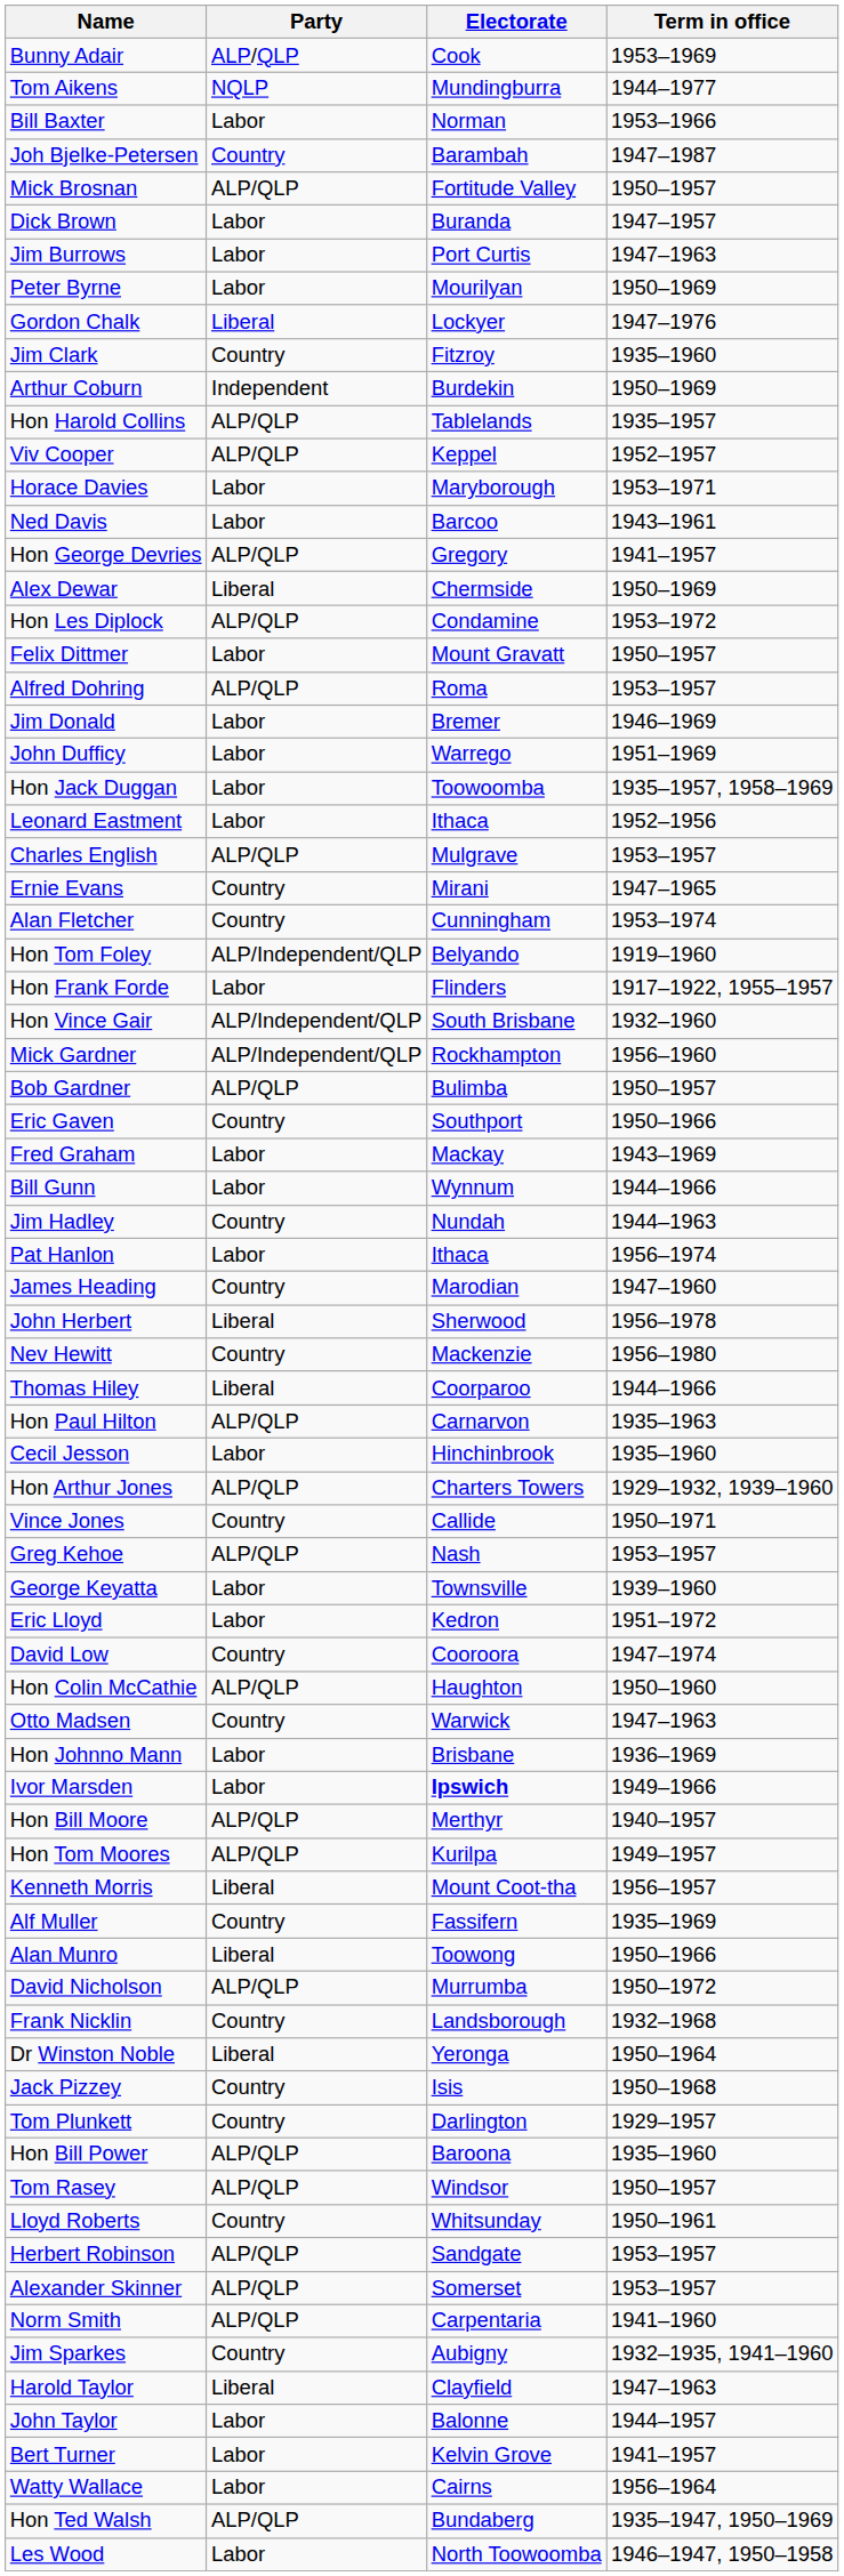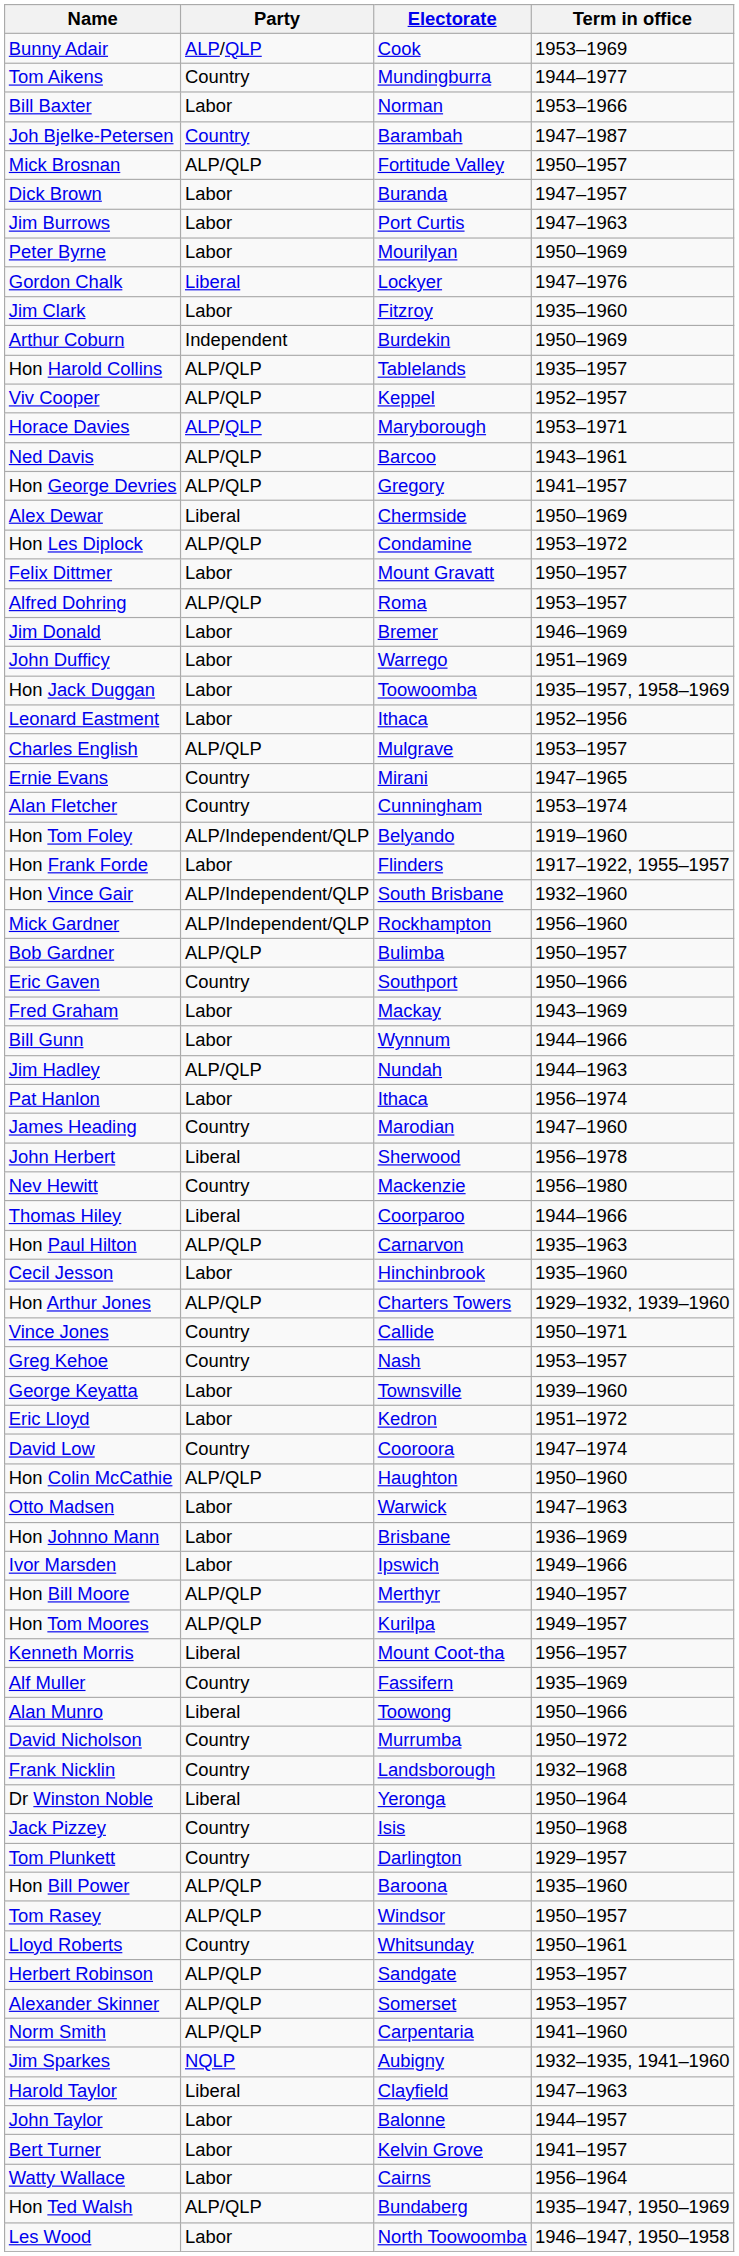 <table class="wikitable sortable">
 <tr>
 <th><strong>Name</strong></th>
 <th><strong>Party</strong></th>
 <th><strong><a href='#'>Electorate</a></strong></th>
 <th><strong>Term in office</strong></th>
 </tr>
 <tr>
 <td><a href='#'>Bunny Adair</a></td>
 <td><a href='#'>ALP</a>/<a href='#'>QLP</a></td>
 <td><a href='#'>Cook</a></td>
 <td>1953–1969</td>
 </tr>
 <tr>
 <td><a href='#'>Tom Aikens</a></td>
-<td><a href='#'>NQLP</a></td>
+<td>Country</td>
 <td><a href='#'>Mundingburra</a></td>
 <td>1944–1977</td>
 </tr>
 <tr>
 <td><a href='#'>Bill Baxter</a></td>
 <td>Labor</td>
 <td><a href='#'>Norman</a></td>
 <td>1953–1966</td>
 </tr>
 <tr>
 <td><a href='#'>Joh Bjelke-Petersen</a></td>
 <td><a href='#'>Country</a></td>
 <td><a href='#'>Barambah</a></td>
 <td>1947–1987</td>
 </tr>
 <tr>
 <td><a href='#'>Mick Brosnan</a></td>
 <td>ALP/QLP</td>
 <td><a href='#'>Fortitude Valley</a></td>
 <td>1950–1957</td>
 </tr>
 <tr>
 <td><a href='#'>Dick Brown</a></td>
 <td>Labor</td>
 <td><a href='#'>Buranda</a></td>
 <td>1947–1957</td>
 </tr>
 <tr>
 <td><a href='#'>Jim Burrows</a></td>
 <td>Labor</td>
 <td><a href='#'>Port Curtis</a></td>
 <td>1947–1963</td>
 </tr>
 <tr>
 <td><a href='#'>Peter Byrne</a></td>
 <td>Labor</td>
 <td><a href='#'>Mourilyan</a></td>
 <td>1950–1969</td>
 </tr>
 <tr>
 <td><a href='#'>Gordon Chalk</a></td>
 <td><a href='#'>Liberal</a></td>
 <td><a href='#'>Lockyer</a></td>
 <td>1947–1976</td>
 </tr>
 <tr>
 <td><a href='#'>Jim Clark</a></td>
-<td>Country</td>
+<td>Labor</td>
 <td><a href='#'>Fitzroy</a></td>
 <td>1935–1960</td>
 </tr>
 <tr>
 <td><a href='#'>Arthur Coburn</a></td>
 <td>Independent</td>
 <td><a href='#'>Burdekin</a></td>
 <td>1950–1969</td>
 </tr>
 <tr>
 <td>Hon <a href='#'>Harold Collins</a></td>
 <td>ALP/QLP</td>
 <td><a href='#'>Tablelands</a></td>
 <td>1935–1957</td>
 </tr>
 <tr>
 <td><a href='#'>Viv Cooper</a></td>
 <td>ALP/QLP</td>
 <td><a href='#'>Keppel</a></td>
 <td>1952–1957</td>
 </tr>
 <tr>
 <td><a href='#'>Horace Davies</a></td>
-<td>Labor</td>
+<td><a href='#'>ALP</a>/<a href='#'>QLP</a></td>
 <td><a href='#'>Maryborough</a></td>
 <td>1953–1971</td>
 </tr>
 <tr>
 <td><a href='#'>Ned Davis</a></td>
-<td>Labor</td>
+<td>ALP/QLP</td>
 <td><a href='#'>Barcoo</a></td>
 <td>1943–1961</td>
 </tr>
 <tr>
 <td>Hon <a href='#'>George Devries</a></td>
 <td>ALP/QLP</td>
 <td><a href='#'>Gregory</a></td>
 <td>1941–1957</td>
 </tr>
 <tr>
 <td><a href='#'>Alex Dewar</a></td>
 <td>Liberal</td>
 <td><a href='#'>Chermside</a></td>
 <td>1950–1969</td>
 </tr>
 <tr>
 <td>Hon <a href='#'>Les Diplock</a></td>
 <td>ALP/QLP</td>
 <td><a href='#'>Condamine</a></td>
 <td>1953–1972</td>
 </tr>
 <tr>
 <td><a href='#'>Felix Dittmer</a></td>
 <td>Labor</td>
 <td><a href='#'>Mount Gravatt</a></td>
 <td>1950–1957</td>
 </tr>
 <tr>
 <td><a href='#'>Alfred Dohring</a></td>
 <td>ALP/QLP</td>
 <td><a href='#'>Roma</a></td>
 <td>1953–1957</td>
 </tr>
 <tr>
 <td><a href='#'>Jim Donald</a></td>
 <td>Labor</td>
 <td><a href='#'>Bremer</a></td>
 <td>1946–1969</td>
 </tr>
 <tr>
 <td><a href='#'>John Dufficy</a></td>
 <td>Labor</td>
 <td><a href='#'>Warrego</a></td>
 <td>1951–1969</td>
 </tr>
 <tr>
 <td>Hon <a href='#'>Jack Duggan</a></td>
 <td>Labor</td>
 <td><a href='#'>Toowoomba</a></td>
 <td>1935–1957, 1958–1969</td>
 </tr>
 <tr>
 <td><a href='#'>Leonard Eastment</a></td>
 <td>Labor</td>
 <td><a href='#'>Ithaca</a></td>
 <td>1952–1956</td>
 </tr>
 <tr>
 <td><a href='#'>Charles English</a></td>
 <td>ALP/QLP</td>
 <td><a href='#'>Mulgrave</a></td>
 <td>1953–1957</td>
 </tr>
 <tr>
 <td><a href='#'>Ernie Evans</a></td>
 <td>Country</td>
 <td><a href='#'>Mirani</a></td>
 <td>1947–1965</td>
 </tr>
 <tr>
 <td><a href='#'>Alan Fletcher</a></td>
 <td>Country</td>
 <td><a href='#'>Cunningham</a></td>
 <td>1953–1974</td>
 </tr>
 <tr>
 <td>Hon <a href='#'>Tom Foley</a></td>
 <td>ALP/Independent/QLP</td>
 <td><a href='#'>Belyando</a></td>
 <td>1919–1960</td>
 </tr>
 <tr>
 <td>Hon <a href='#'>Frank Forde</a></td>
 <td>Labor</td>
 <td><a href='#'>Flinders</a></td>
 <td>1917–1922, 1955–1957</td>
 </tr>
 <tr>
 <td>Hon <a href='#'>Vince Gair</a></td>
 <td>ALP/Independent/QLP</td>
 <td><a href='#'>South Brisbane</a></td>
 <td>1932–1960</td>
 </tr>
 <tr>
 <td><a href='#'>Mick Gardner</a></td>
 <td>ALP/Independent/QLP</td>
 <td><a href='#'>Rockhampton</a></td>
 <td>1956–1960</td>
 </tr>
 <tr>
 <td><a href='#'>Bob Gardner</a></td>
 <td>ALP/QLP</td>
 <td><a href='#'>Bulimba</a></td>
 <td>1950–1957</td>
 </tr>
 <tr>
 <td><a href='#'>Eric Gaven</a></td>
 <td>Country</td>
 <td><a href='#'>Southport</a></td>
 <td>1950–1966</td>
 </tr>
 <tr>
 <td><a href='#'>Fred Graham</a></td>
 <td>Labor</td>
 <td><a href='#'>Mackay</a></td>
 <td>1943–1969</td>
 </tr>
 <tr>
 <td><a href='#'>Bill Gunn</a></td>
 <td>Labor</td>
 <td><a href='#'>Wynnum</a></td>
 <td>1944–1966</td>
 </tr>
 <tr>
 <td><a href='#'>Jim Hadley</a></td>
-<td>Country</td>
+<td>ALP/QLP</td>
 <td><a href='#'>Nundah</a></td>
 <td>1944–1963</td>
 </tr>
 <tr>
 <td><a href='#'>Pat Hanlon</a></td>
 <td>Labor</td>
 <td><a href='#'>Ithaca</a></td>
 <td>1956–1974</td>
 </tr>
 <tr>
 <td><a href='#'>James Heading</a></td>
 <td>Country</td>
 <td><a href='#'>Marodian</a></td>
 <td>1947–1960</td>
 </tr>
 <tr>
 <td><a href='#'>John Herbert</a></td>
 <td>Liberal</td>
 <td><a href='#'>Sherwood</a></td>
 <td>1956–1978</td>
 </tr>
 <tr>
 <td><a href='#'>Nev Hewitt</a></td>
 <td>Country</td>
 <td><a href='#'>Mackenzie</a></td>
 <td>1956–1980</td>
 </tr>
 <tr>
 <td><a href='#'>Thomas Hiley</a></td>
 <td>Liberal</td>
 <td><a href='#'>Coorparoo</a></td>
 <td>1944–1966</td>
 </tr>
 <tr>
 <td>Hon <a href='#'>Paul Hilton</a></td>
 <td>ALP/QLP</td>
 <td><a href='#'>Carnarvon</a></td>
 <td>1935–1963</td>
 </tr>
 <tr>
 <td><a href='#'>Cecil Jesson</a></td>
 <td>Labor</td>
 <td><a href='#'>Hinchinbrook</a></td>
 <td>1935–1960</td>
 </tr>
 <tr>
 <td>Hon <a href='#'>Arthur Jones</a></td>
 <td>ALP/QLP</td>
 <td><a href='#'>Charters Towers</a></td>
 <td>1929–1932, 1939–1960</td>
 </tr>
 <tr>
 <td><a href='#'>Vince Jones</a></td>
 <td>Country</td>
 <td><a href='#'>Callide</a></td>
 <td>1950–1971</td>
 </tr>
 <tr>
 <td><a href='#'>Greg Kehoe</a></td>
-<td>ALP/QLP</td>
+<td>Country</td>
 <td><a href='#'>Nash</a></td>
 <td>1953–1957</td>
 </tr>
 <tr>
 <td><a href='#'>George Keyatta</a></td>
 <td>Labor</td>
 <td><a href='#'>Townsville</a></td>
 <td>1939–1960</td>
 </tr>
 <tr>
 <td><a href='#'>Eric Lloyd</a></td>
 <td>Labor</td>
 <td><a href='#'>Kedron</a></td>
 <td>1951–1972</td>
 </tr>
 <tr>
 <td><a href='#'>David Low</a></td>
 <td>Country</td>
 <td><a href='#'>Cooroora</a></td>
 <td>1947–1974</td>
 </tr>
 <tr>
 <td>Hon <a href='#'>Colin McCathie</a></td>
 <td>ALP/QLP</td>
 <td><a href='#'>Haughton</a></td>
 <td>1950–1960</td>
 </tr>
 <tr>
 <td><a href='#'>Otto Madsen</a></td>
-<td>Country</td>
+<td>Labor</td>
 <td><a href='#'>Warwick</a></td>
 <td>1947–1963</td>
 </tr>
 <tr>
 <td>Hon <a href='#'>Johnno Mann</a></td>
 <td>Labor</td>
 <td><a href='#'>Brisbane</a></td>
 <td>1936–1969</td>
 </tr>
 <tr>
 <td><a href='#'>Ivor Marsden</a></td>
 <td>Labor</td>
-<td><strong><a href='#'>Ipswich</a></strong></td>
+<td><a href='#'>Ipswich</a></td>
 <td>1949–1966</td>
 </tr>
 <tr>
 <td>Hon <a href='#'>Bill Moore</a></td>
 <td>ALP/QLP</td>
 <td><a href='#'>Merthyr</a></td>
 <td>1940–1957</td>
 </tr>
 <tr>
 <td>Hon <a href='#'>Tom Moores</a></td>
 <td>ALP/QLP</td>
 <td><a href='#'>Kurilpa</a></td>
 <td>1949–1957</td>
 </tr>
 <tr>
 <td><a href='#'>Kenneth Morris</a></td>
 <td>Liberal</td>
 <td><a href='#'>Mount Coot-tha</a></td>
 <td>1956–1957</td>
 </tr>
 <tr>
 <td><a href='#'>Alf Muller</a></td>
 <td>Country</td>
 <td><a href='#'>Fassifern</a></td>
 <td>1935–1969</td>
 </tr>
 <tr>
 <td><a href='#'>Alan Munro</a></td>
 <td>Liberal</td>
 <td><a href='#'>Toowong</a></td>
 <td>1950–1966</td>
 </tr>
 <tr>
 <td><a href='#'>David Nicholson</a></td>
-<td>ALP/QLP</td>
+<td>Country</td>
 <td><a href='#'>Murrumba</a></td>
 <td>1950–1972</td>
 </tr>
 <tr>
 <td><a href='#'>Frank Nicklin</a></td>
 <td>Country</td>
 <td><a href='#'>Landsborough</a></td>
 <td>1932–1968</td>
 </tr>
 <tr>
 <td>Dr <a href='#'>Winston Noble</a></td>
 <td>Liberal</td>
 <td><a href='#'>Yeronga</a></td>
 <td>1950–1964</td>
 </tr>
 <tr>
 <td><a href='#'>Jack Pizzey</a></td>
 <td>Country</td>
 <td><a href='#'>Isis</a></td>
 <td>1950–1968</td>
 </tr>
 <tr>
 <td><a href='#'>Tom Plunkett</a></td>
 <td>Country</td>
 <td><a href='#'>Darlington</a></td>
 <td>1929–1957</td>
 </tr>
 <tr>
 <td>Hon <a href='#'>Bill Power</a></td>
 <td>ALP/QLP</td>
 <td><a href='#'>Baroona</a></td>
 <td>1935–1960</td>
 </tr>
 <tr>
 <td><a href='#'>Tom Rasey</a></td>
 <td>ALP/QLP</td>
 <td><a href='#'>Windsor</a></td>
 <td>1950–1957</td>
 </tr>
 <tr>
 <td><a href='#'>Lloyd Roberts</a></td>
 <td>Country</td>
 <td><a href='#'>Whitsunday</a></td>
 <td>1950–1961</td>
 </tr>
 <tr>
 <td><a href='#'>Herbert Robinson</a></td>
 <td>ALP/QLP</td>
 <td><a href='#'>Sandgate</a></td>
 <td>1953–1957</td>
 </tr>
 <tr>
 <td><a href='#'>Alexander Skinner</a></td>
 <td>ALP/QLP</td>
 <td><a href='#'>Somerset</a></td>
 <td>1953–1957</td>
 </tr>
 <tr>
 <td><a href='#'>Norm Smith</a></td>
 <td>ALP/QLP</td>
 <td><a href='#'>Carpentaria</a></td>
 <td>1941–1960</td>
 </tr>
 <tr>
 <td><a href='#'>Jim Sparkes</a></td>
-<td>Country</td>
+<td><a href='#'>NQLP</a></td>
 <td><a href='#'>Aubigny</a></td>
 <td>1932–1935, 1941–1960</td>
 </tr>
 <tr>
 <td><a href='#'>Harold Taylor</a></td>
 <td>Liberal</td>
 <td><a href='#'>Clayfield</a></td>
 <td>1947–1963</td>
 </tr>
 <tr>
 <td><a href='#'>John Taylor</a></td>
 <td>Labor</td>
 <td><a href='#'>Balonne</a></td>
 <td>1944–1957</td>
 </tr>
 <tr>
 <td><a href='#'>Bert Turner</a></td>
 <td>Labor</td>
 <td><a href='#'>Kelvin Grove</a></td>
 <td>1941–1957</td>
 </tr>
 <tr>
 <td><a href='#'>Watty Wallace</a></td>
 <td>Labor</td>
 <td><a href='#'>Cairns</a></td>
 <td>1956–1964</td>
 </tr>
 <tr>
 <td>Hon <a href='#'>Ted Walsh</a></td>
 <td>ALP/QLP</td>
 <td><a href='#'>Bundaberg</a></td>
 <td>1935–1947, 1950–1969</td>
 </tr>
 <tr>
 <td><a href='#'>Les Wood</a></td>
 <td>Labor</td>
 <td><a href='#'>North Toowoomba</a></td>
 <td>1946–1947, 1950–1958</td>
 </tr>
 </table>
